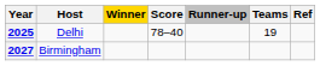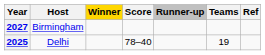 <table class="wikitable" style="text-align: center;">
 <tr>
 <th>Year</th>
 <th>Host</th>
 <td bgcolor=gold><strong>Winner</strong></td>
 <th>Score</th>
 <td bgcolor=silver><strong>Runner-up</strong></td>
 <th>Teams</th>
 <th>Ref</th>
 </tr>
 <tr>
+<th><a href='#'>2027</a></th>
+<td> <a href='#'>Birmingham</a></td>
+<td></td>
+<td></td>
+<td></td>
+<td></td>
+<td></td>
+</tr>
+<tr>
 <th><a href='#'>2025</a></th>
 <td> <a href='#'>Delhi</a></td>
 <td></td>
 <td>78–40<br><small></small></td>
 <td></td>
 <td>19</td>
 <td></td>
 </tr>
-<tr>
-<th><a href='#'>2027</a></th>
-<td> <a href='#'>Birmingham</a></td>
-<td></td>
-<td></td>
-<td></td>
-<td></td>
-<td></td>
-</tr>
 </table>
